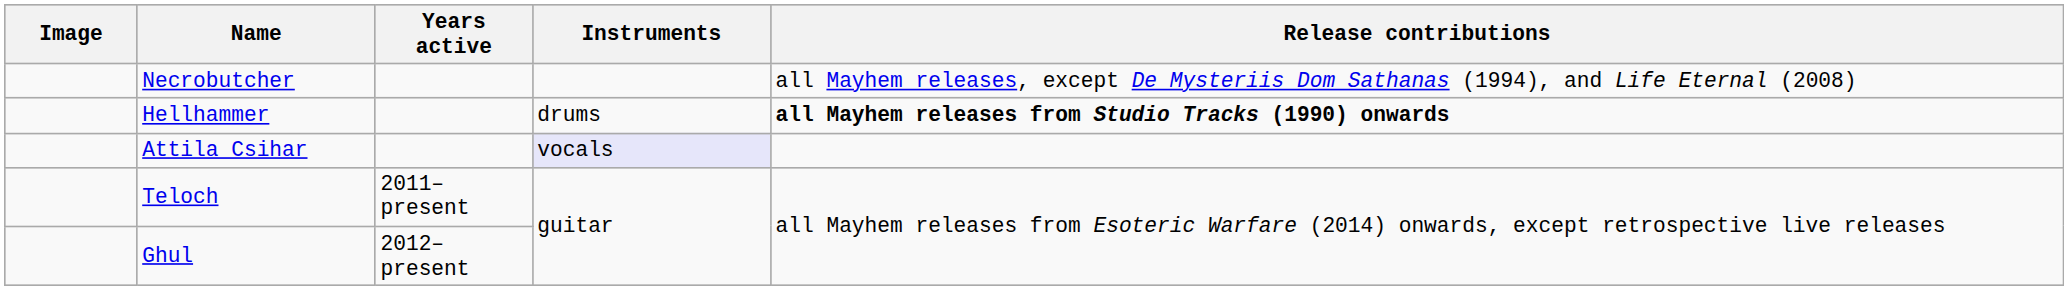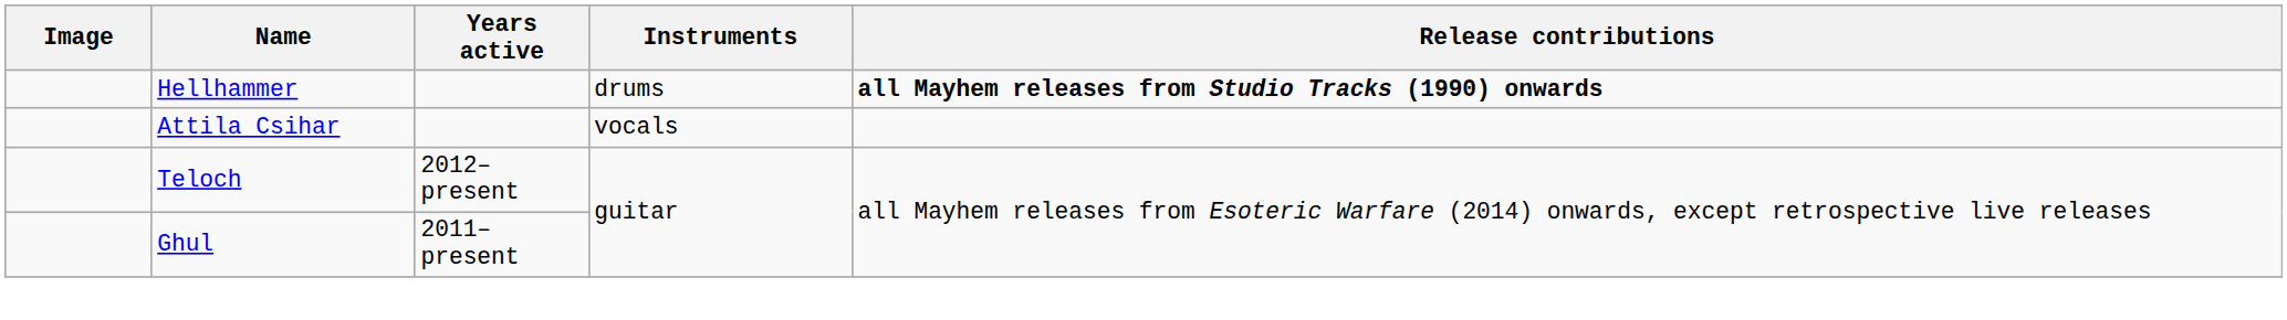 <table class="wikitable" border="1" width=100%>
 <tr>
 <th width="75">Image</th>
 <th width="140">Name</th>
 <th width="90">Years active</th>
 <th width="140">Instruments</th>
 <th>Release contributions</th>
-</tr>
-<tr>
-<td></td>
-<td><a href='#'>Necrobutcher</a><br></td>
-<td></td>
-<td></td>
-<td>all <a href='#'>Mayhem releases</a>, except <em><a href='#'>De Mysteriis Dom Sathanas</a></em> (1994), and <em>Life Eternal</em> (2008)</td>
 </tr>
 <tr>
 <td></td>
 <td><a href='#'>Hellhammer</a><br></td>
 <td></td>
 <td>drums</td>
 <td><strong>all Mayhem releases from <em>Studio Tracks</em> (1990) onwards</strong></td>
 </tr>
 <tr>
 <td></td>
 <td><a href='#'>Attila Csihar</a></td>
 <td></td>
-<td style="background: lavender;">vocals</td>
+<td>vocals</td>
 <td></td>
 </tr>
 <tr>
 <td></td>
 <td><a href='#'>Teloch</a><br></td>
-<td>2011–present</td>
+<td>2012–present</td>
 <td rowspan="2">guitar</td>
 <td rowspan="2">all Mayhem releases from <em>Esoteric Warfare</em> (2014) onwards, except retrospective live releases</td>
 </tr>
 <tr>
 <td></td>
 <td><a href='#'>Ghul</a><br></td>
-<td>2012–present</td>
+<td>2011–present</td>
 </tr>
 </table>
